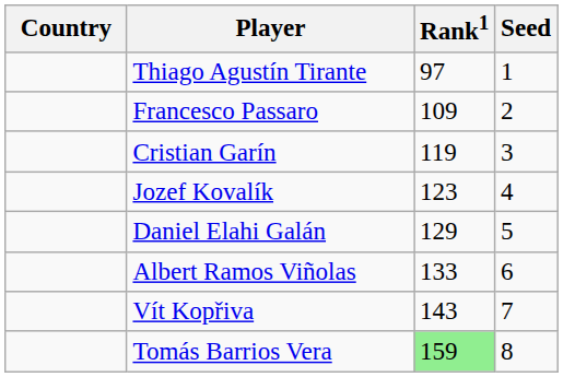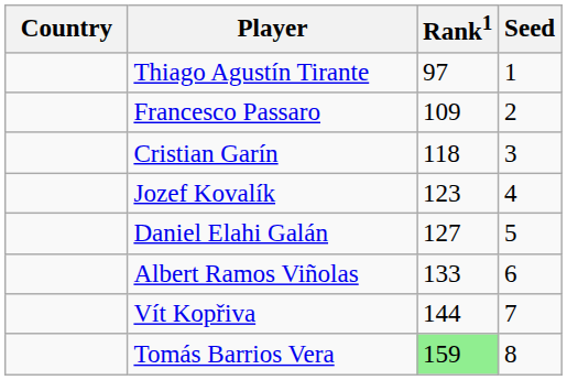 <table class="sortable wikitable">
 <tr>
 <th width="70">Country</th>
 <th width="175">Player</th>
 <th>Rank<sup>1</sup></th>
 <th>Seed</th>
 </tr>
 <tr>
 <td></td>
 <td><a href='#'>Thiago Agustín Tirante</a></td>
 <td>97</td>
 <td>1</td>
 </tr>
 <tr>
 <td></td>
 <td><a href='#'>Francesco Passaro</a></td>
 <td>109</td>
 <td>2</td>
 </tr>
 <tr>
 <td></td>
 <td><a href='#'>Cristian Garín</a></td>
-<td>119</td>
+<td>118</td>
 <td>3</td>
 </tr>
 <tr>
 <td></td>
 <td><a href='#'>Jozef Kovalík</a></td>
 <td>123</td>
 <td>4</td>
 </tr>
 <tr>
 <td></td>
 <td><a href='#'>Daniel Elahi Galán</a></td>
-<td>129</td>
+<td>127</td>
 <td>5</td>
 </tr>
 <tr>
 <td></td>
 <td><a href='#'>Albert Ramos Viñolas</a></td>
 <td>133</td>
 <td>6</td>
 </tr>
 <tr>
 <td></td>
 <td><a href='#'>Vít Kopřiva</a></td>
-<td>143</td>
+<td>144</td>
 <td>7</td>
 </tr>
 <tr>
 <td></td>
 <td><a href='#'>Tomás Barrios Vera</a></td>
 <td style="background: lightgreen;">159</td>
 <td>8</td>
 </tr>
 </table>
